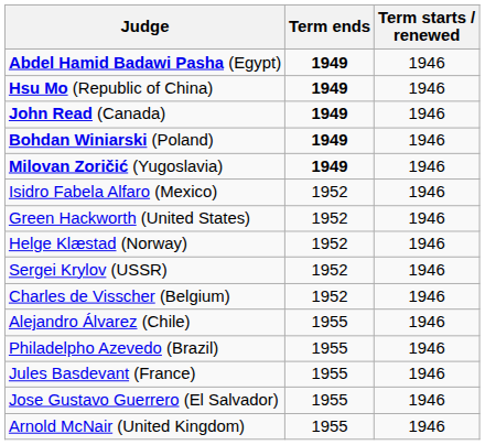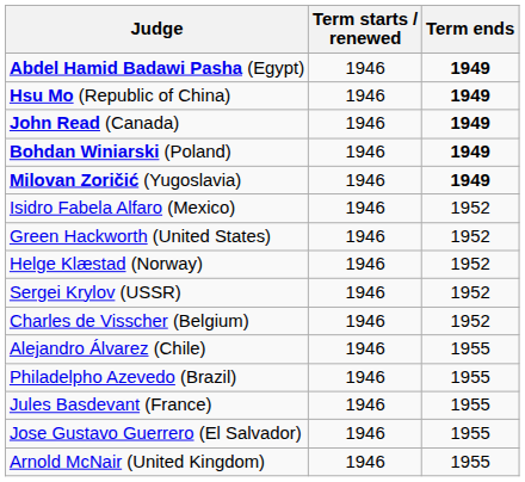 <table class="wikitable sortable" style="text-align:center">
 <tr>
 <th>Judge</th>
+<th>Term starts / <br> renewed</th>
 <th>Term ends</th>
-<th>Term starts / <br> renewed</th>
 </tr>
 <tr>
 <td style="text-align:left"> <strong><a href='#'>Abdel Hamid Badawi Pasha</a></strong> (Egypt)</td>
+<td>1946</td>
 <td><strong>1949</strong></td>
-<td>1946</td>
 </tr>
 <tr>
 <td style="text-align:left"> <strong><a href='#'>Hsu Mo</a></strong> (Republic of China)</td>
+<td>1946</td>
 <td><strong>1949</strong></td>
-<td>1946</td>
 </tr>
 <tr>
 <td style="text-align:left"> <strong><a href='#'>John Read</a></strong> (Canada)</td>
+<td>1946</td>
 <td><strong>1949</strong></td>
-<td>1946</td>
 </tr>
 <tr>
 <td style="text-align:left"> <strong><a href='#'>Bohdan Winiarski</a></strong> (Poland)</td>
+<td>1946</td>
 <td><strong>1949</strong></td>
-<td>1946</td>
 </tr>
 <tr>
 <td style="text-align:left"> <strong><a href='#'>Milovan Zoričić</a></strong> (Yugoslavia)</td>
+<td>1946</td>
 <td><strong>1949</strong></td>
-<td>1946</td>
 </tr>
 <tr>
 <td style="text-align:left"> <a href='#'>Isidro Fabela Alfaro</a> (Mexico)</td>
+<td>1946</td>
 <td>1952</td>
-<td>1946</td>
 </tr>
 <tr>
 <td style="text-align:left"> <a href='#'>Green Hackworth</a> (United States)</td>
+<td>1946</td>
 <td>1952</td>
-<td>1946</td>
 </tr>
 <tr>
 <td style="text-align:left"> <a href='#'>Helge Klæstad</a> (Norway)</td>
+<td>1946</td>
 <td>1952</td>
-<td>1946</td>
 </tr>
 <tr>
 <td style="text-align:left"> <a href='#'>Sergei Krylov</a> (USSR)</td>
+<td>1946</td>
 <td>1952</td>
-<td>1946</td>
 </tr>
 <tr>
 <td style="text-align:left"> <a href='#'>Charles de Visscher</a> (Belgium)</td>
+<td>1946</td>
 <td>1952</td>
-<td>1946</td>
 </tr>
 <tr>
 <td style="text-align:left"> <a href='#'>Alejandro Álvarez</a> (Chile)</td>
+<td>1946</td>
 <td>1955</td>
-<td>1946</td>
 </tr>
 <tr>
 <td style="text-align:left"> <a href='#'>Philadelpho Azevedo</a> (Brazil)</td>
+<td>1946</td>
 <td>1955</td>
-<td>1946</td>
 </tr>
 <tr>
 <td style="text-align:left"> <a href='#'>Jules Basdevant</a> (France)</td>
+<td>1946</td>
 <td>1955</td>
-<td>1946</td>
 </tr>
 <tr>
 <td style="text-align:left"> <a href='#'>Jose Gustavo Guerrero</a> (El Salvador)</td>
+<td>1946</td>
 <td>1955</td>
-<td>1946</td>
 </tr>
 <tr>
 <td style="text-align:left"> <a href='#'>Arnold McNair</a> (United Kingdom)</td>
+<td>1946</td>
 <td>1955</td>
-<td>1946</td>
 </tr>
 </table>
